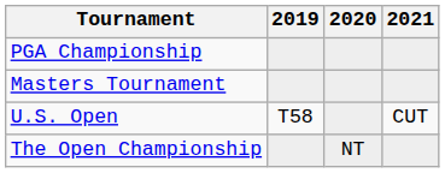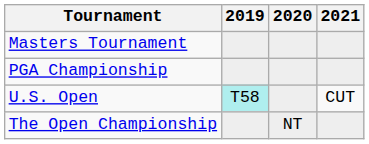 <table class="wikitable" style="font-size:95%;text-align:center;">
 <tr>
 <th>Tournament</th>
 <th>2019</th>
 <th>2020</th>
 <th>2021</th>
 </tr>
 <tr>
+<td align=left><a href='#'>Masters Tournament</a></td>
+<td style="background:#eeeeee;"></td>
+<td style="background:#eeeeee;"></td>
+<td style="background:#eeeeee;"></td>
+</tr>
+<tr>
 <td align=left><a href='#'>PGA Championship</a></td>
 <td style="background:#eeeeee;"></td>
 <td style="background:#eeeeee;"></td>
 <td style="background:#eeeeee;"></td>
 </tr>
 <tr>
-<td align=left><a href='#'>Masters Tournament</a></td>
-<td style="background:#eeeeee;"></td>
-<td style="background:#eeeeee;"></td>
-<td style="background:#eeeeee;"></td>
-</tr>
-<tr>
 <td align=left><a href='#'>U.S. Open</a></td>
-<td>T58</td>
+<td style="background: paleturquoise;">T58</td>
 <td style="background:#eeeeee;"></td>
 <td>CUT</td>
 </tr>
 <tr>
 <td align=left><a href='#'>The Open Championship</a></td>
 <td style="background:#eeeeee;"></td>
 <td style="background:#eeeeee;">NT</td>
 <td style="background:#eeeeee;"></td>
 </tr>
 </table>
